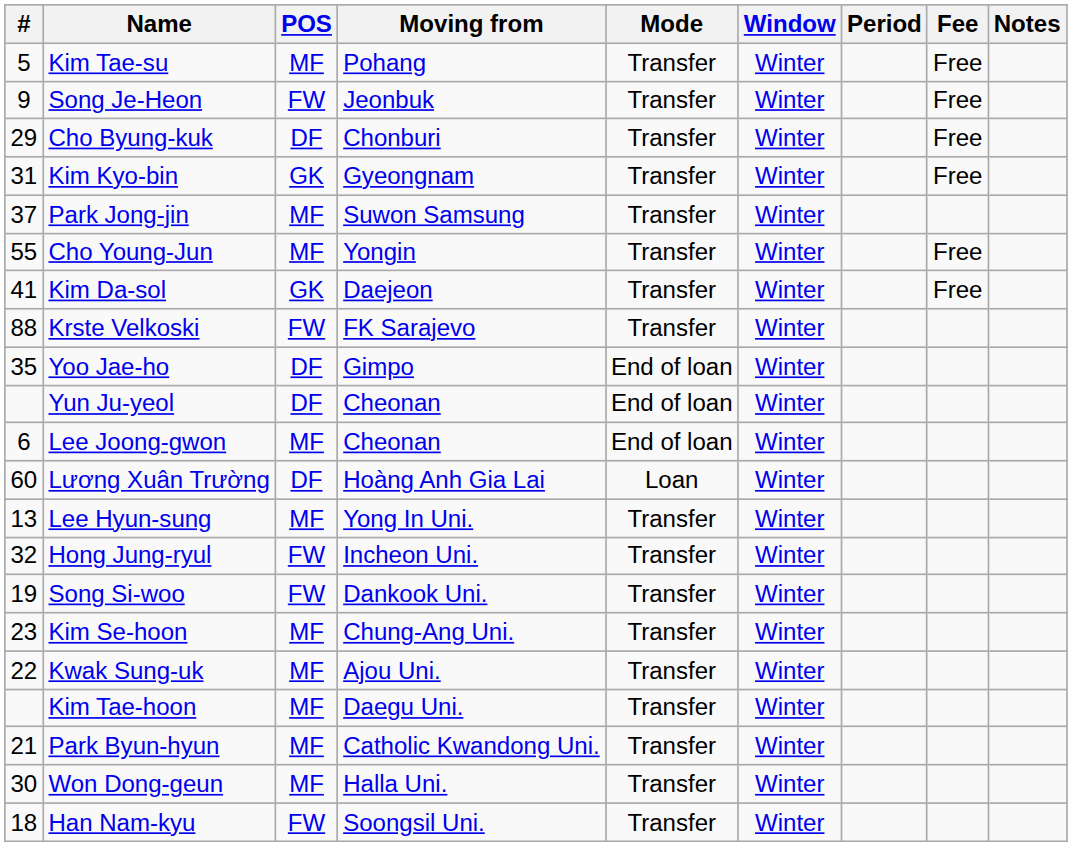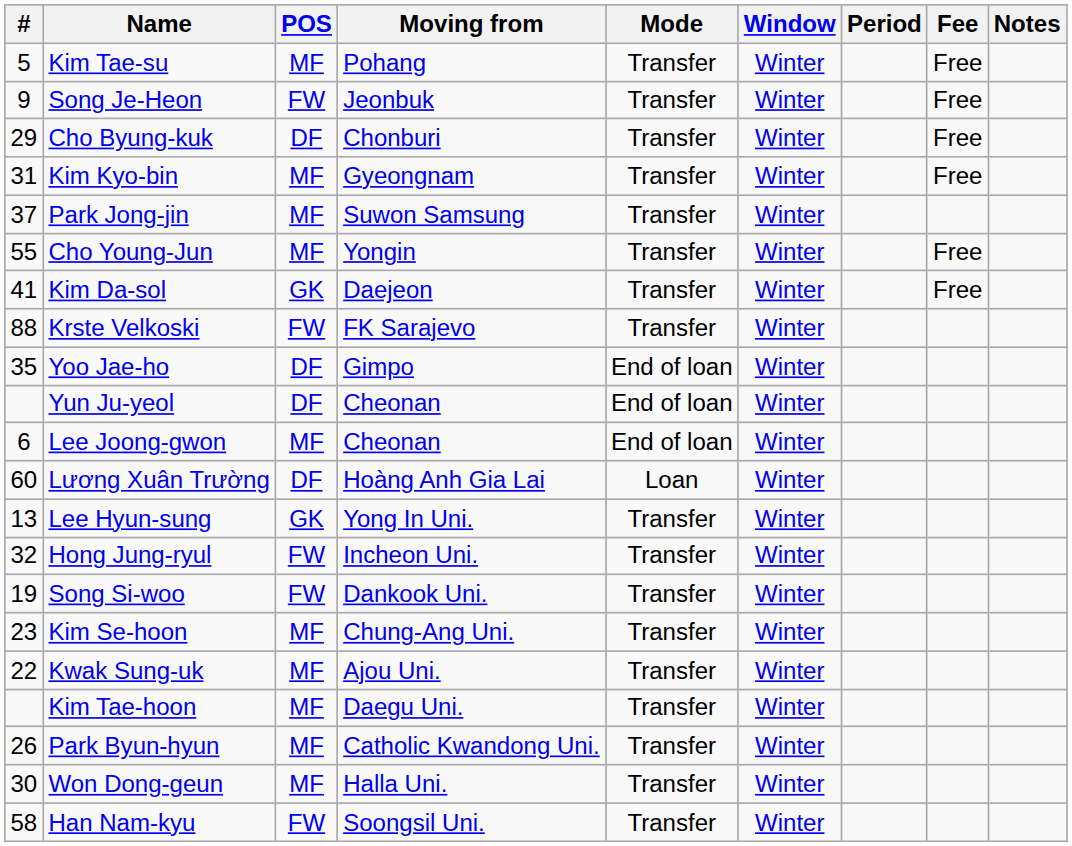 <table class="wikitable sortable" style="text-align: center; font-size:90%;">
 <tr>
 <th>#</th>
 <th>Name</th>
 <th><a href='#'>POS</a></th>
 <th>Moving from</th>
 <th>Mode</th>
 <th><a href='#'>Window</a></th>
 <th>Period</th>
 <th>Fee</th>
 <th>Notes</th>
 </tr>
 <tr>
 <td>5</td>
 <td align=left> <a href='#'>Kim Tae-su</a></td>
 <td><a href='#'>MF</a></td>
 <td align=left> <a href='#'>Pohang</a></td>
 <td>Transfer</td>
 <td><a href='#'>Winter</a></td>
 <td></td>
 <td>Free</td>
 <td></td>
 </tr>
 <tr>
 <td>9</td>
 <td align=left> <a href='#'>Song Je-Heon</a></td>
 <td><a href='#'>FW</a></td>
 <td align=left> <a href='#'>Jeonbuk</a></td>
 <td>Transfer</td>
 <td><a href='#'>Winter</a></td>
 <td></td>
 <td>Free</td>
 <td></td>
 </tr>
 <tr>
 <td>29</td>
 <td align=left> <a href='#'>Cho Byung-kuk</a></td>
 <td><a href='#'>DF</a></td>
 <td align=left> <a href='#'>Chonburi</a></td>
 <td>Transfer</td>
 <td><a href='#'>Winter</a></td>
 <td></td>
 <td>Free</td>
 <td></td>
 </tr>
 <tr>
 <td>31</td>
 <td align=left> <a href='#'>Kim Kyo-bin</a></td>
-<td><a href='#'>GK</a></td>
+<td><a href='#'>MF</a></td>
 <td align=left> <a href='#'>Gyeongnam</a></td>
 <td>Transfer</td>
 <td><a href='#'>Winter</a></td>
 <td></td>
 <td>Free</td>
 <td></td>
 </tr>
 <tr>
 <td>37</td>
 <td align=left> <a href='#'>Park Jong-jin</a></td>
 <td><a href='#'>MF</a></td>
 <td align=left> <a href='#'>Suwon Samsung</a></td>
 <td>Transfer</td>
 <td><a href='#'>Winter</a></td>
 <td></td>
 <td></td>
 <td></td>
 </tr>
 <tr>
 <td>55</td>
 <td align=left> <a href='#'>Cho Young-Jun</a></td>
 <td><a href='#'>MF</a></td>
 <td align=left> <a href='#'>Yongin</a></td>
 <td>Transfer</td>
 <td><a href='#'>Winter</a></td>
 <td></td>
 <td>Free</td>
 <td></td>
 </tr>
 <tr>
 <td>41</td>
 <td align=left> <a href='#'>Kim Da-sol</a></td>
 <td><a href='#'>GK</a></td>
 <td align=left> <a href='#'>Daejeon</a></td>
 <td>Transfer</td>
 <td><a href='#'>Winter</a></td>
 <td></td>
 <td>Free</td>
 <td></td>
 </tr>
 <tr>
 <td>88</td>
 <td align=left> <a href='#'>Krste Velkoski</a></td>
 <td><a href='#'>FW</a></td>
 <td align=left> <a href='#'>FK Sarajevo</a></td>
 <td>Transfer</td>
 <td><a href='#'>Winter</a></td>
 <td></td>
 <td></td>
 <td></td>
 </tr>
 <tr>
 <td>35</td>
 <td align=left> <a href='#'>Yoo Jae-ho</a></td>
 <td><a href='#'>DF</a></td>
 <td align=left> <a href='#'>Gimpo</a></td>
 <td>End of loan</td>
 <td><a href='#'>Winter</a></td>
 <td></td>
 <td></td>
 <td></td>
 </tr>
 <tr>
 <td></td>
 <td align=left> <a href='#'>Yun Ju-yeol</a></td>
 <td><a href='#'>DF</a></td>
 <td align=left> <a href='#'>Cheonan</a></td>
 <td>End of loan</td>
 <td><a href='#'>Winter</a></td>
 <td></td>
 <td></td>
 <td></td>
 </tr>
 <tr>
 <td>6</td>
 <td align=left> <a href='#'>Lee Joong-gwon</a></td>
 <td><a href='#'>MF</a></td>
 <td align=left> <a href='#'>Cheonan</a></td>
 <td>End of loan</td>
 <td><a href='#'>Winter</a></td>
 <td></td>
 <td></td>
 <td></td>
 </tr>
 <tr>
 <td>60</td>
 <td align=left> <a href='#'>Lương Xuân Trường</a></td>
 <td><a href='#'>DF</a></td>
 <td align=left> <a href='#'>Hoàng Anh Gia Lai</a></td>
 <td>Loan</td>
 <td><a href='#'>Winter</a></td>
 <td></td>
 <td></td>
 <td></td>
 </tr>
 <tr>
 <td>13</td>
 <td align=left> <a href='#'>Lee Hyun-sung</a></td>
-<td><a href='#'>MF</a></td>
+<td><a href='#'>GK</a></td>
 <td align=left> <a href='#'>Yong In Uni.</a></td>
 <td>Transfer</td>
 <td><a href='#'>Winter</a></td>
 <td></td>
 <td></td>
 <td></td>
 </tr>
 <tr>
 <td>32</td>
 <td align=left> <a href='#'>Hong Jung-ryul</a></td>
 <td><a href='#'>FW</a></td>
 <td align=left> <a href='#'>Incheon Uni.</a></td>
 <td>Transfer</td>
 <td><a href='#'>Winter</a></td>
 <td></td>
 <td></td>
 <td></td>
 </tr>
 <tr>
 <td>19</td>
 <td align=left> <a href='#'>Song Si-woo</a></td>
 <td><a href='#'>FW</a></td>
 <td align=left> <a href='#'>Dankook Uni.</a></td>
 <td>Transfer</td>
 <td><a href='#'>Winter</a></td>
 <td></td>
 <td></td>
 <td></td>
 </tr>
 <tr>
 <td>23</td>
 <td align=left> <a href='#'>Kim Se-hoon</a></td>
 <td><a href='#'>MF</a></td>
 <td align=left> <a href='#'>Chung-Ang Uni.</a></td>
 <td>Transfer</td>
 <td><a href='#'>Winter</a></td>
 <td></td>
 <td></td>
 <td></td>
 </tr>
 <tr>
 <td>22</td>
 <td align=left> <a href='#'>Kwak Sung-uk</a></td>
 <td><a href='#'>MF</a></td>
 <td align=left> <a href='#'>Ajou Uni.</a></td>
 <td>Transfer</td>
 <td><a href='#'>Winter</a></td>
 <td></td>
 <td></td>
 <td></td>
 </tr>
 <tr>
 <td></td>
 <td align=left> <a href='#'>Kim Tae-hoon</a></td>
 <td><a href='#'>MF</a></td>
 <td align=left> <a href='#'>Daegu Uni.</a></td>
 <td>Transfer</td>
 <td><a href='#'>Winter</a></td>
 <td></td>
 <td></td>
 <td></td>
 </tr>
 <tr>
-<td>21</td>
+<td>26</td>
 <td align=left> <a href='#'>Park Byun-hyun</a></td>
 <td><a href='#'>MF</a></td>
 <td align=left> <a href='#'>Catholic Kwandong Uni.</a></td>
 <td>Transfer</td>
 <td><a href='#'>Winter</a></td>
 <td></td>
 <td></td>
 <td></td>
 </tr>
 <tr>
 <td>30</td>
 <td align=left> <a href='#'>Won Dong-geun</a></td>
 <td><a href='#'>MF</a></td>
 <td align=left> <a href='#'>Halla Uni.</a></td>
 <td>Transfer</td>
 <td><a href='#'>Winter</a></td>
 <td></td>
 <td></td>
 <td></td>
 </tr>
 <tr>
-<td>18</td>
+<td>58</td>
 <td align=left> <a href='#'>Han Nam-kyu</a></td>
 <td><a href='#'>FW</a></td>
 <td align=left> <a href='#'>Soongsil Uni.</a></td>
 <td>Transfer</td>
 <td><a href='#'>Winter</a></td>
 <td></td>
 <td></td>
 <td></td>
 </tr>
 <tr>
 </tr>
 </table>
